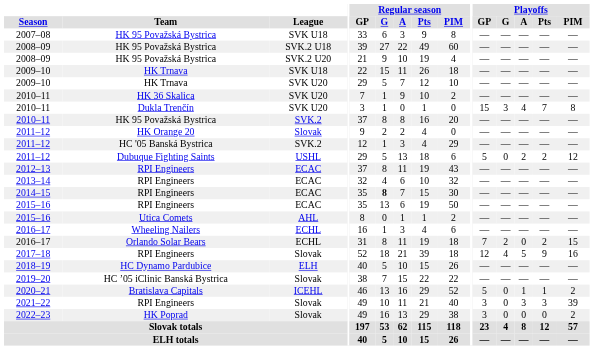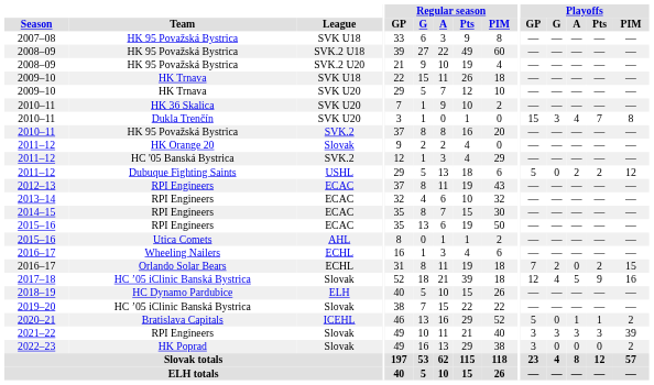 <table border="0" cellpadding="1" cellspacing="0" style="text-align:center; width:60em">
 <tr bgcolor="#e0e0e0">
 <th colspan="3" bgcolor="#ffffff"></th>
 <th rowspan="99" bgcolor="#ffffff"></th>
 <th colspan="5"><a href='#'>Regular season</a></th>
 <th rowspan="99" bgcolor="#ffffff"></th>
 <th colspan="5"><a href='#'>Playoffs</a></th>
 </tr>
 <tr bgcolor="#e0e0e0">
 <th><a href='#'>Season</a></th>
 <th>Team</th>
 <th>League</th>
 <th>GP</th>
 <th><a href='#'>G</a></th>
 <th><a href='#'>A</a></th>
 <th><a href='#'>Pts</a></th>
 <th><a href='#'>PIM</a></th>
 <th>GP</th>
 <th>G</th>
 <th>A</th>
 <th>Pts</th>
 <th>PIM</th>
 </tr>
 <tr>
 <td>2007–08</td>
 <td><a href='#'>HK 95 Považská Bystrica</a></td>
 <td>SVK U18</td>
 <td>33</td>
 <td>6</td>
 <td>3</td>
 <td>9</td>
 <td>8</td>
 <td>—</td>
 <td>—</td>
 <td>—</td>
 <td>—</td>
 <td>—</td>
 </tr>
 <tr bgcolor="#f0f0f0">
 <td>2008–09</td>
 <td>HK 95 Považská Bystrica</td>
 <td>SVK.2 U18</td>
 <td>39</td>
 <td>27</td>
 <td>22</td>
 <td>49</td>
 <td>60</td>
 <td>—</td>
 <td>—</td>
 <td>—</td>
 <td>—</td>
 <td>—</td>
 </tr>
 <tr>
 <td>2008–09</td>
 <td>HK 95 Považská Bystrica</td>
 <td>SVK.2 U20</td>
 <td>21</td>
 <td>9</td>
 <td>10</td>
 <td>19</td>
 <td>4</td>
 <td>—</td>
 <td>—</td>
 <td>—</td>
 <td>—</td>
 <td>—</td>
 </tr>
 <tr bgcolor="#f0f0f0">
 <td>2009–10</td>
 <td><a href='#'>HK Trnava</a></td>
 <td>SVK U18</td>
 <td>22</td>
 <td>15</td>
 <td>11</td>
 <td>26</td>
 <td>18</td>
 <td>—</td>
 <td>—</td>
 <td>—</td>
 <td>—</td>
 <td>—</td>
 </tr>
 <tr>
 <td>2009–10</td>
 <td>HK Trnava</td>
 <td>SVK U20</td>
 <td>29</td>
 <td>5</td>
 <td>7</td>
 <td>12</td>
 <td>10</td>
 <td>—</td>
 <td>—</td>
 <td>—</td>
 <td>—</td>
 <td>—</td>
 </tr>
 <tr bgcolor="#f0f0f0">
 <td>2010–11</td>
 <td><a href='#'>HK 36 Skalica</a></td>
 <td>SVK U20</td>
 <td>7</td>
 <td>1</td>
 <td>9</td>
 <td>10</td>
 <td>2</td>
 <td>—</td>
 <td>—</td>
 <td>—</td>
 <td>—</td>
 <td>—</td>
 </tr>
 <tr>
 <td>2010–11</td>
 <td><a href='#'>Dukla Trenčín</a></td>
 <td>SVK U20</td>
 <td>3</td>
 <td>1</td>
 <td>0</td>
 <td>1</td>
 <td>0</td>
 <td>15</td>
 <td>3</td>
 <td>4</td>
 <td>7</td>
 <td>8</td>
 </tr>
 <tr bgcolor="#f0f0f0">
 <td><a href='#'>2010–11</a></td>
 <td>HK 95 Považská Bystrica</td>
 <td><a href='#'>SVK.2</a></td>
 <td>37</td>
 <td>8</td>
 <td>8</td>
 <td>16</td>
 <td>20</td>
 <td>—</td>
 <td>—</td>
 <td>—</td>
 <td>—</td>
 <td>—</td>
 </tr>
 <tr>
 <td><a href='#'>2011–12</a></td>
 <td><a href='#'>HK Orange 20</a></td>
 <td><a href='#'>Slovak</a></td>
 <td>9</td>
 <td>2</td>
 <td>2</td>
 <td>4</td>
 <td>0</td>
 <td>—</td>
 <td>—</td>
 <td>—</td>
 <td>—</td>
 <td>—</td>
 </tr>
 <tr bgcolor="#f0f0f0">
 <td><a href='#'>2011–12</a></td>
 <td>HC '05 Banská Bystrica</td>
 <td>SVK.2</td>
 <td>12</td>
 <td>1</td>
 <td>3</td>
 <td>4</td>
 <td>29</td>
 <td>—</td>
 <td>—</td>
 <td>—</td>
 <td>—</td>
 <td>—</td>
 </tr>
 <tr>
 <td><a href='#'>2011–12</a></td>
 <td><a href='#'>Dubuque Fighting Saints</a></td>
 <td><a href='#'>USHL</a></td>
 <td>29</td>
 <td>5</td>
 <td>13</td>
 <td>18</td>
 <td>6</td>
 <td>5</td>
 <td>0</td>
 <td>2</td>
 <td>2</td>
 <td>12</td>
 </tr>
 <tr bgcolor="#f0f0f0">
 <td><a href='#'>2012–13</a></td>
 <td><a href='#'>RPI Engineers</a></td>
 <td><a href='#'>ECAC</a></td>
 <td>37</td>
 <td>8</td>
 <td>11</td>
 <td>19</td>
 <td>43</td>
 <td>—</td>
 <td>—</td>
 <td>—</td>
 <td>—</td>
 <td>—</td>
 </tr>
 <tr>
 <td><a href='#'>2013–14</a></td>
 <td>RPI Engineers</td>
 <td>ECAC</td>
 <td>32</td>
 <td>4</td>
 <td>6</td>
 <td>10</td>
 <td>32</td>
 <td>—</td>
 <td>—</td>
 <td>—</td>
 <td>—</td>
 <td>—</td>
 </tr>
 <tr bgcolor="#f0f0f0">
 <td><a href='#'>2014–15</a></td>
 <td>RPI Engineers</td>
 <td>ECAC</td>
 <td>35</td>
-<td><strong>8</strong></td>
+<td>8</td>
 <td>7</td>
 <td>15</td>
 <td>30</td>
 <td>—</td>
 <td>—</td>
 <td>—</td>
 <td>—</td>
 <td>—</td>
 </tr>
 <tr>
 <td><a href='#'>2015–16</a></td>
 <td>RPI Engineers</td>
 <td>ECAC</td>
 <td>35</td>
 <td>13</td>
 <td>6</td>
 <td>19</td>
 <td>50</td>
 <td>—</td>
 <td>—</td>
 <td>—</td>
 <td>—</td>
 <td>—</td>
 </tr>
 <tr bgcolor="#f0f0f0">
 <td><a href='#'>2015–16</a></td>
 <td><a href='#'>Utica Comets</a></td>
 <td><a href='#'>AHL</a></td>
 <td>8</td>
 <td>0</td>
 <td>1</td>
 <td>1</td>
 <td>2</td>
 <td>—</td>
 <td>—</td>
 <td>—</td>
 <td>—</td>
 <td>—</td>
 </tr>
 <tr>
 <td><a href='#'>2016–17</a></td>
 <td><a href='#'>Wheeling Nailers</a></td>
 <td><a href='#'>ECHL</a></td>
 <td>16</td>
 <td>1</td>
 <td>3</td>
 <td>4</td>
 <td>6</td>
 <td>—</td>
 <td>—</td>
 <td>—</td>
 <td>—</td>
 <td>—</td>
 </tr>
 <tr bgcolor="#f0f0f0">
 <td>2016–17</td>
 <td><a href='#'>Orlando Solar Bears</a></td>
 <td>ECHL</td>
 <td>31</td>
 <td>8</td>
 <td>11</td>
 <td>19</td>
 <td>18</td>
 <td>7</td>
 <td>2</td>
 <td>0</td>
 <td>2</td>
 <td>15</td>
 </tr>
 <tr>
 <td><a href='#'>2017–18</a></td>
-<td>RPI Engineers</td>
+<td><a href='#'>HC ’05 iClinic Banská Bystrica</a></td>
 <td>Slovak</td>
 <td>52</td>
 <td>18</td>
 <td>21</td>
 <td>39</td>
 <td>18</td>
 <td>12</td>
 <td>4</td>
 <td>5</td>
 <td>9</td>
 <td>16</td>
 </tr>
 <tr bgcolor="#f0f0f0">
 <td><a href='#'>2018–19</a></td>
 <td><a href='#'>HC Dynamo Pardubice</a></td>
 <td><a href='#'>ELH</a></td>
 <td>40</td>
 <td>5</td>
 <td>10</td>
 <td>15</td>
 <td>26</td>
 <td>—</td>
 <td>—</td>
 <td>—</td>
 <td>—</td>
 <td>—</td>
 </tr>
 <tr>
 <td><a href='#'>2019–20</a></td>
 <td>HC ’05 iClinic Banská Bystrica</td>
 <td>Slovak</td>
 <td>38</td>
 <td>7</td>
 <td>15</td>
 <td>22</td>
 <td>22</td>
 <td>—</td>
 <td>—</td>
 <td>—</td>
 <td>—</td>
 <td>—</td>
 </tr>
 <tr bgcolor="#f0f0f0">
 <td><a href='#'>2020–21</a></td>
 <td><a href='#'>Bratislava Capitals</a></td>
 <td><a href='#'>ICEHL</a></td>
 <td>46</td>
 <td>13</td>
 <td>16</td>
 <td>29</td>
 <td>52</td>
 <td>5</td>
 <td>0</td>
 <td>1</td>
 <td>1</td>
 <td>2</td>
 </tr>
 <tr>
 <td><a href='#'>2021–22</a></td>
 <td>RPI Engineers</td>
 <td>Slovak</td>
 <td>49</td>
 <td>10</td>
 <td>11</td>
 <td>21</td>
 <td>40</td>
 <td>3</td>
-<td>0</td>
+<td>3</td>
 <td>3</td>
 <td>3</td>
 <td>39</td>
 </tr>
 <tr bgcolor="#f0f0f0">
 <td><a href='#'>2022–23</a></td>
 <td><a href='#'>HK Poprad</a></td>
 <td>Slovak</td>
 <td>49</td>
 <td>16</td>
 <td>13</td>
 <td>29</td>
 <td>38</td>
 <td>3</td>
 <td>0</td>
 <td>0</td>
 <td>0</td>
 <td>2</td>
 </tr>
 <tr bgcolor="#e0e0e0">
 <th colspan="3">Slovak totals</th>
 <th>197</th>
 <th>53</th>
 <th>62</th>
 <th>115</th>
 <th>118</th>
 <th>23</th>
 <th>4</th>
 <th>8</th>
 <th>12</th>
 <th>57</th>
 </tr>
 <tr bgcolor="#e0e0e0">
 <th colspan="3">ELH totals</th>
 <th>40</th>
 <th>5</th>
 <th>10</th>
 <th>15</th>
 <th>26</th>
 <th>—</th>
 <th>—</th>
 <th>—</th>
 <th>—</th>
 <th>—</th>
 </tr>
 </table>
